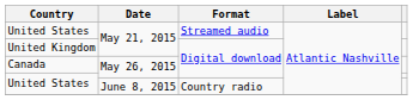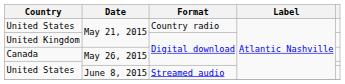 <table class="wikitable">
 <tr>
 <th>Country</th>
 <th>Date</th>
 <th>Format</th>
 <th>Label</th>
 <th></th>
 </tr>
 <tr>
 <td>United States</td>
 <td rowspan="2">May 21, 2015</td>
-<td><a href='#'>Streamed audio</a></td>
+<td>Country radio</td>
 <td rowspan="5"><a href='#'>Atlantic Nashville</a></td>
 <td></td>
 </tr>
 <tr>
 <td>United Kingdom</td>
 <td rowspan="3"><a href='#'>Digital download</a></td>
 <td></td>
 </tr>
 <tr>
 <td>Canada</td>
 <td rowspan="2">May 26, 2015</td>
 <td></td>
 </tr>
 <tr>
 <td rowspan="2">United States</td>
 <td></td>
 </tr>
 <tr>
 <td>June 8, 2015</td>
-<td>Country radio</td>
+<td><a href='#'>Streamed audio</a></td>
 <td></td>
 </tr>
 <tr>
 </tr>
 </table>
